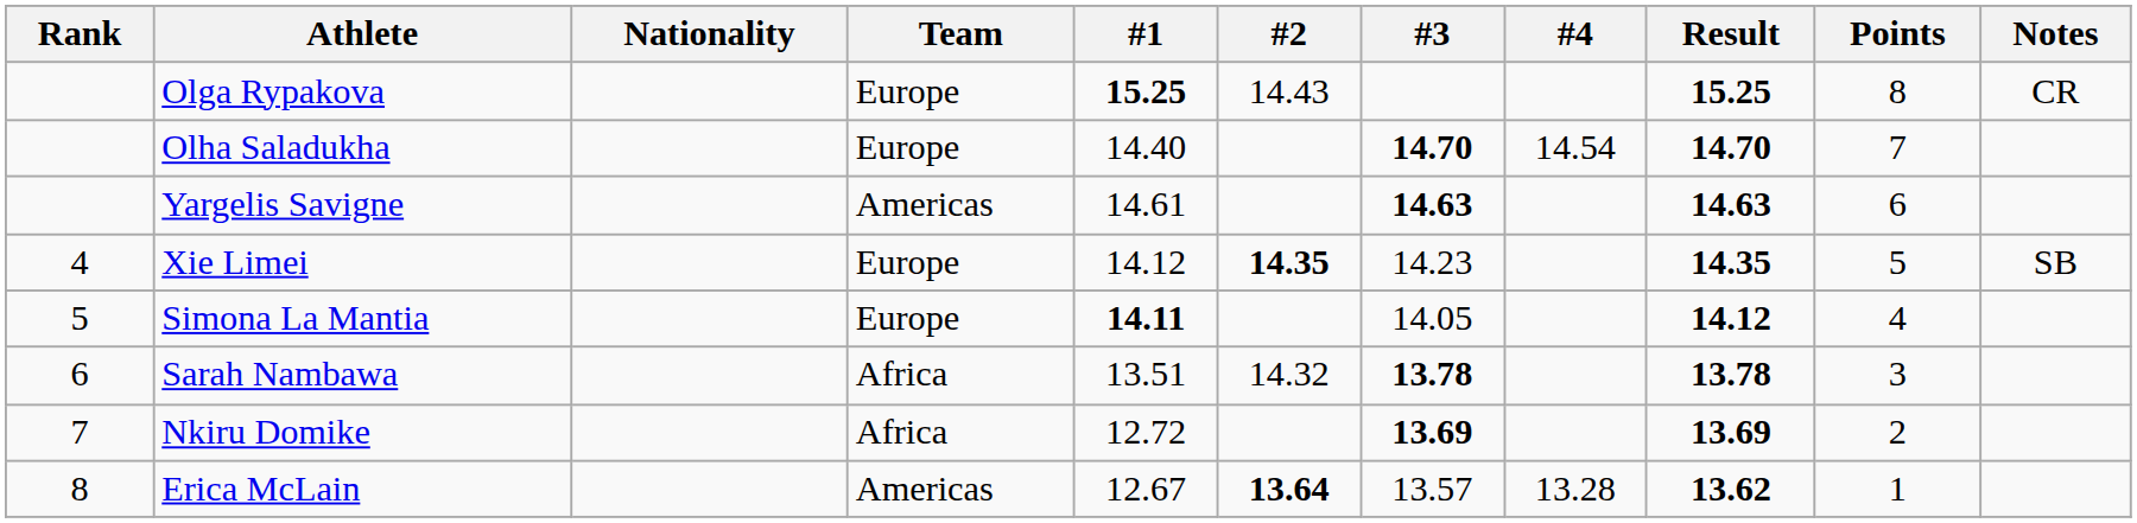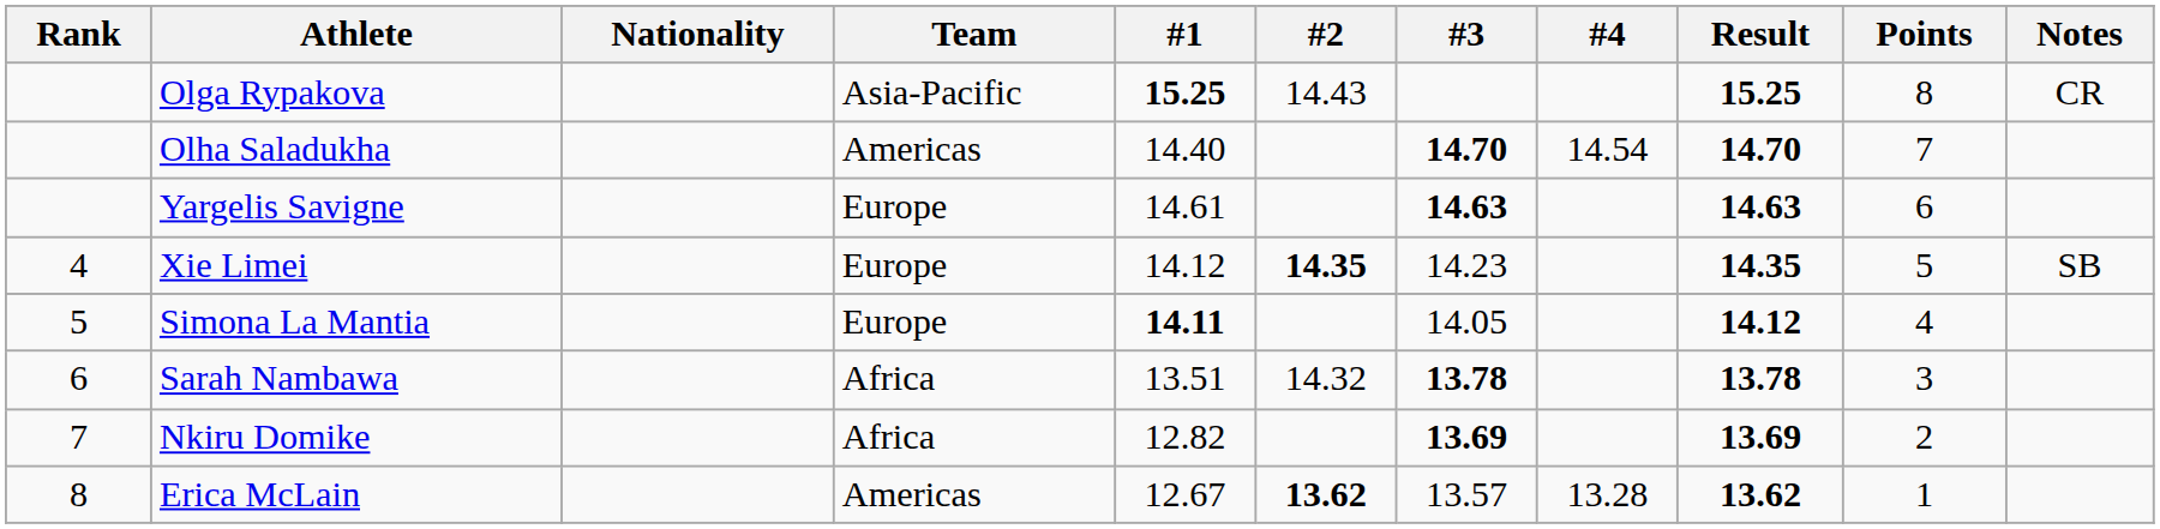 <table class="wikitable sortable" style="text-align:center"  width="75%">
 <tr>
 <th>Rank</th>
 <th>Athlete</th>
 <th>Nationality</th>
 <th>Team</th>
 <th>#1</th>
 <th>#2</th>
 <th>#3</th>
 <th>#4</th>
 <th>Result</th>
 <th>Points</th>
 <th>Notes</th>
 </tr>
 <tr>
 <td></td>
 <td align="left"><a href='#'>Olga Rypakova</a></td>
 <td align=left></td>
-<td align=left>Europe</td>
+<td align=left>Asia-Pacific</td>
 <td><strong>15.25</strong></td>
 <td>14.43</td>
 <td></td>
 <td></td>
 <td><strong>15.25</strong></td>
 <td>8</td>
 <td>CR</td>
 </tr>
 <tr>
 <td></td>
 <td align="left"><a href='#'>Olha Saladukha</a></td>
 <td align=left></td>
-<td align=left>Europe</td>
+<td align=left>Americas</td>
 <td>14.40</td>
 <td></td>
 <td><strong>14.70</strong></td>
 <td>14.54</td>
 <td><strong>14.70</strong></td>
 <td>7</td>
 <td></td>
 </tr>
 <tr>
 <td></td>
 <td align="left"><a href='#'>Yargelis Savigne</a></td>
 <td align=left></td>
-<td align=left>Americas</td>
+<td align=left>Europe</td>
 <td>14.61</td>
 <td></td>
 <td><strong>14.63</strong></td>
 <td></td>
 <td><strong>14.63</strong></td>
 <td>6</td>
 <td></td>
 </tr>
 <tr>
 <td>4</td>
 <td align="left"><a href='#'>Xie Limei</a></td>
 <td align=left></td>
 <td align=left>Europe</td>
 <td>14.12</td>
 <td><strong>14.35</strong></td>
 <td>14.23</td>
 <td></td>
 <td><strong>14.35</strong></td>
 <td>5</td>
 <td>SB</td>
 </tr>
 <tr>
 <td>5</td>
 <td align="left"><a href='#'>Simona La Mantia</a></td>
 <td align=left></td>
 <td align=left>Europe</td>
 <td><strong>14.11</strong></td>
 <td></td>
 <td>14.05</td>
 <td></td>
 <td><strong>14.12</strong></td>
 <td>4</td>
 <td></td>
 </tr>
 <tr>
 <td>6</td>
 <td align="left"><a href='#'>Sarah Nambawa</a></td>
 <td align=left></td>
 <td align=left>Africa</td>
 <td>13.51</td>
 <td>14.32</td>
 <td><strong>13.78</strong></td>
 <td></td>
 <td><strong>13.78</strong></td>
 <td>3</td>
 <td></td>
 </tr>
 <tr>
 <td>7</td>
 <td align="left"><a href='#'>Nkiru Domike</a></td>
 <td align=left></td>
 <td align=left>Africa</td>
-<td>12.72</td>
+<td>12.82</td>
 <td></td>
 <td><strong>13.69</strong></td>
 <td></td>
 <td><strong>13.69</strong></td>
 <td>2</td>
 <td></td>
 </tr>
 <tr>
 <td>8</td>
 <td align="left"><a href='#'>Erica McLain</a></td>
 <td align=left></td>
 <td align=left>Americas</td>
 <td>12.67</td>
-<td><strong>13.64</strong></td>
+<td><strong>13.62</strong></td>
 <td>13.57</td>
 <td>13.28</td>
 <td><strong>13.62</strong></td>
 <td>1</td>
 <td></td>
 </tr>
 </table>
